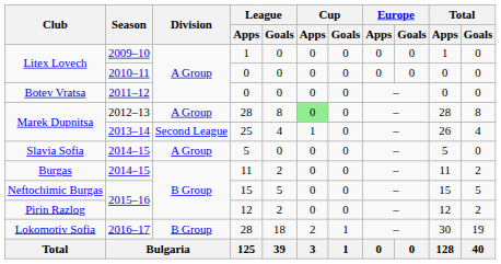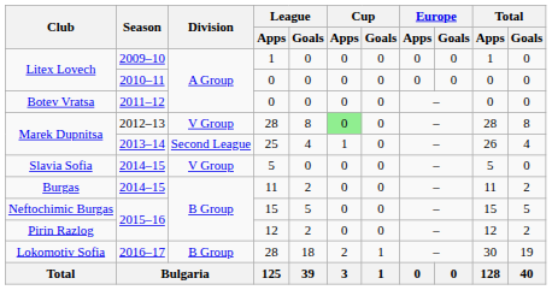 <table class="wikitable" style="font-size:90%; text-align: center">
 <tr>
 <th rowspan=2>Club</th>
 <th rowspan=2>Season</th>
 <th rowspan="2">Division</th>
 <th colspan=2>League</th>
 <th colspan=2>Cup</th>
 <th colspan=2><a href='#'>Europe</a></th>
 <th colspan=2>Total</th>
 </tr>
 <tr>
 <th>Apps</th>
 <th>Goals</th>
 <th>Apps</th>
 <th>Goals</th>
 <th>Apps</th>
 <th>Goals</th>
 <th>Apps</th>
 <th>Goals</th>
 </tr>
 <tr>
 <td rowspan=2><a href='#'>Litex Lovech</a></td>
 <td><a href='#'>2009–10</a></td>
 <td rowspan="3"><a href='#'>A Group</a></td>
 <td>1</td>
 <td>0</td>
 <td>0</td>
 <td>0</td>
 <td>0</td>
 <td>0</td>
 <td>1</td>
 <td>0</td>
 </tr>
 <tr>
 <td><a href='#'>2010–11</a></td>
 <td>0</td>
 <td>0</td>
 <td>0</td>
 <td>0</td>
 <td>0</td>
 <td>0</td>
 <td>0</td>
 <td>0</td>
 </tr>
 <tr>
 <td rowspan=1><a href='#'>Botev Vratsa</a></td>
 <td><a href='#'>2011–12</a></td>
 <td>0</td>
 <td>0</td>
 <td>0</td>
 <td>0</td>
 <td colspan="2">–</td>
 <td>0</td>
 <td>0</td>
 </tr>
 <tr>
 <td rowspan=2><a href='#'>Marek Dupnitsa</a></td>
 <td>2012–13</td>
-<td rowspan="1"><a href='#'>A Group</a></td>
+<td rowspan="1"><a href='#'>V Group</a></td>
 <td>28</td>
 <td>8</td>
 <td style="background: lightgreen;">0</td>
 <td>0</td>
 <td colspan="2">–</td>
 <td>28</td>
 <td>8</td>
 </tr>
 <tr>
 <td><a href='#'>2013–14</a></td>
 <td><a href='#'>Second League</a></td>
 <td>25</td>
 <td>4</td>
 <td>1</td>
 <td>0</td>
 <td colspan="2">–</td>
 <td>26</td>
 <td>4</td>
 </tr>
 <tr>
 <td rowspan=1><a href='#'>Slavia Sofia</a></td>
 <td><a href='#'>2014–15</a></td>
-<td rowspan="1"><a href='#'>A Group</a></td>
+<td rowspan="1"><a href='#'>V Group</a></td>
 <td>5</td>
 <td>0</td>
 <td>0</td>
 <td>0</td>
 <td colspan="2">–</td>
 <td>5</td>
 <td>0</td>
 </tr>
 <tr>
 <td rowspan=1><a href='#'>Burgas</a></td>
 <td><a href='#'>2014–15</a></td>
 <td rowspan="3"><a href='#'>B Group</a></td>
 <td>11</td>
 <td>2</td>
 <td>0</td>
 <td>0</td>
 <td colspan="2">–</td>
 <td>11</td>
 <td>2</td>
 </tr>
 <tr>
 <td rowspan=1><a href='#'>Neftochimic Burgas</a></td>
 <td rowspan="2"><a href='#'>2015–16</a></td>
 <td>15</td>
 <td>5</td>
 <td>0</td>
 <td>0</td>
 <td colspan="2">–</td>
 <td>15</td>
 <td>5</td>
 </tr>
 <tr>
 <td rowspan=1><a href='#'>Pirin Razlog</a></td>
 <td>12</td>
 <td>2</td>
 <td>0</td>
 <td>0</td>
 <td colspan="2">–</td>
 <td>12</td>
 <td>2</td>
 </tr>
 <tr>
 <td rowspan=1><a href='#'>Lokomotiv Sofia</a></td>
 <td><a href='#'>2016–17</a></td>
 <td rowspan="1"><a href='#'>B Group</a></td>
 <td>28</td>
 <td>18</td>
 <td>2</td>
 <td>1</td>
 <td colspan="2">–</td>
 <td>30</td>
 <td>19</td>
 </tr>
 <tr>
 <th rowspan=1>Total</th>
 <th colspan=2>Bulgaria</th>
 <th>125</th>
 <th>39</th>
 <th>3</th>
 <th>1</th>
 <th>0</th>
 <th>0</th>
 <th>128</th>
 <th>40</th>
 </tr>
 </table>
